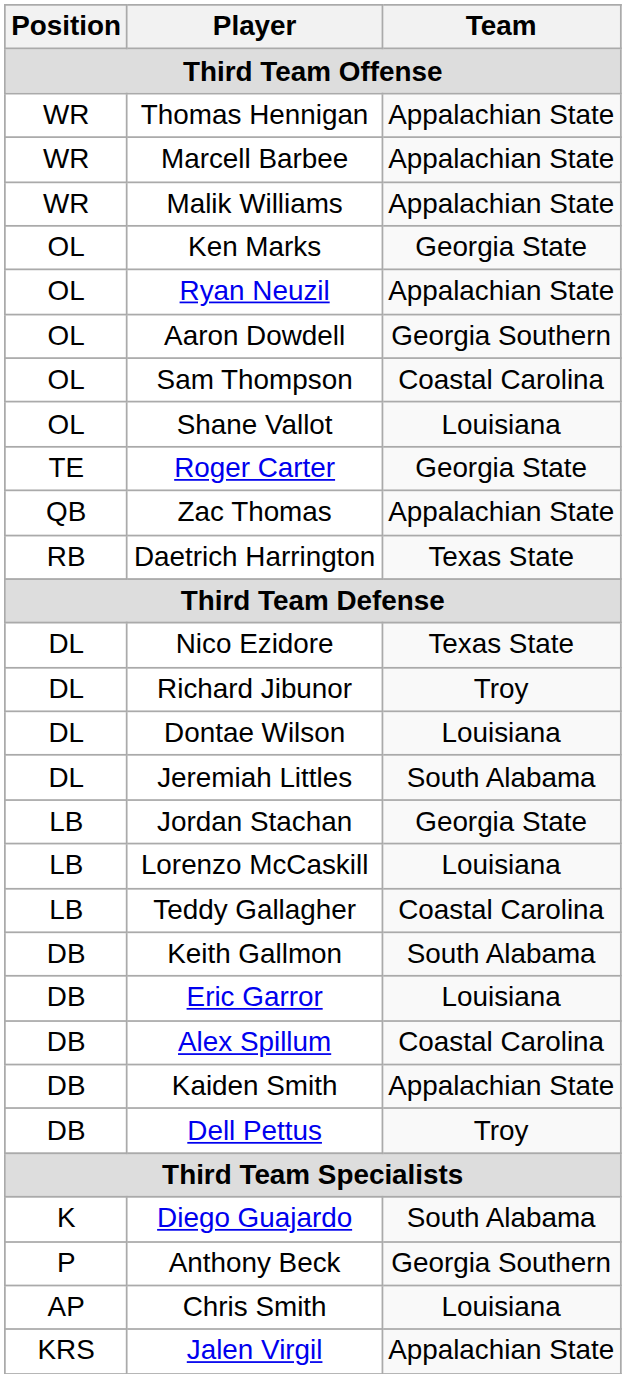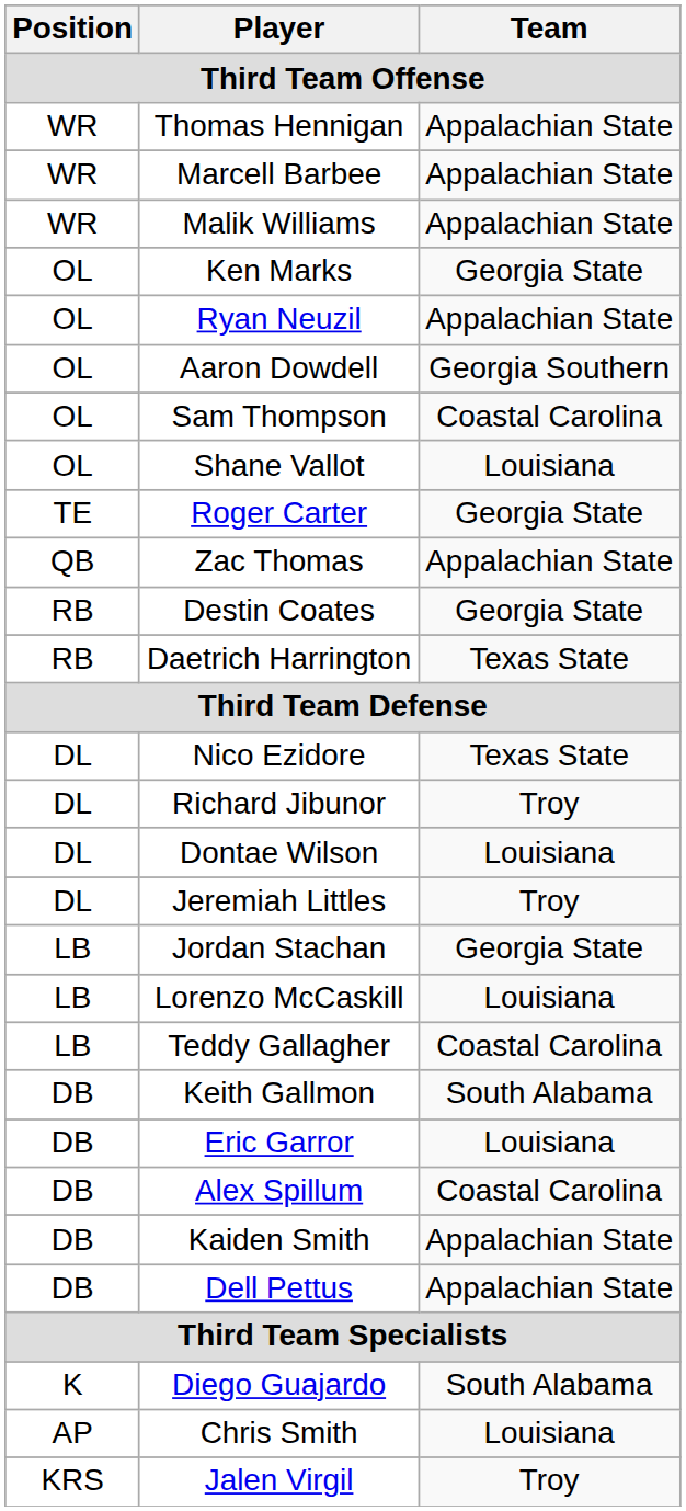 <table class="wikitable" border="0">
 <tr>
 <th>Position</th>
 <th>Player</th>
 <th>Team</th>
 </tr>
 <tr>
 <td colspan="3" style="text-align:center; background:#ddd;"><strong>Third Team Offense </strong></td>
 </tr>
 <tr style="text-align:center;">
 <td style="background:white">WR</td>
 <td style="background:white">Thomas Hennigan</td>
 <td style=>Appalachian State</td>
 </tr>
 <tr style="text-align:center;">
 <td style="background:white">WR</td>
 <td style="background:white">Marcell Barbee</td>
 <td style=>Appalachian State</td>
 </tr>
 <tr style="text-align:center;">
 <td style="background:white">WR</td>
 <td style="background:white">Malik Williams</td>
 <td style=>Appalachian State</td>
 </tr>
 <tr style="text-align:center;">
 <td style="background:white">OL</td>
 <td style="background:white">Ken Marks</td>
 <td style=>Georgia State</td>
 </tr>
 <tr style="text-align:center;">
 <td style="background:white">OL</td>
 <td style="background:white"><a href='#'>Ryan Neuzil</a></td>
 <td style=>Appalachian State</td>
 </tr>
 <tr style="text-align:center;">
 <td style="background:white">OL</td>
 <td style="background:white">Aaron Dowdell</td>
 <td style=>Georgia Southern</td>
 </tr>
 <tr style="text-align:center;">
 <td style="background:white">OL</td>
 <td style="background:white">Sam Thompson</td>
 <td style=>Coastal Carolina</td>
 </tr>
 <tr style="text-align:center;">
 <td style="background:white">OL</td>
 <td style="background:white">Shane Vallot</td>
 <td style=>Louisiana</td>
 </tr>
 <tr style="text-align:center;">
 <td style="background:white">TE</td>
 <td style="background:white"><a href='#'>Roger Carter</a></td>
 <td style=>Georgia State</td>
 </tr>
 <tr style="text-align:center;">
 <td style="background:white">QB</td>
 <td style="background:white">Zac Thomas</td>
 <td style=>Appalachian State</td>
 </tr>
 <tr style="text-align:center;">
 <td style="background:white">RB</td>
+<td style="background:white">Destin Coates</td>
+<td style=>Georgia State</td>
+</tr>
+<tr style="text-align:center;">
+<td style="background:white">RB</td>
 <td style="background:white">Daetrich Harrington</td>
 <td style=>Texas State</td>
 </tr>
 <tr>
 <td colspan="3" style="text-align:center; background:#ddd;"><strong>Third Team Defense</strong></td>
 </tr>
 <tr style="text-align:center;">
 <td style="background:white">DL</td>
 <td style="background:white">Nico Ezidore</td>
 <td style=>Texas State</td>
 </tr>
 <tr style="text-align:center;">
 <td style="background:white">DL</td>
 <td style="background:white">Richard Jibunor</td>
 <td style=>Troy</td>
 </tr>
 <tr style="text-align:center;">
 <td style="background:white">DL</td>
 <td style="background:white">Dontae Wilson</td>
 <td style=>Louisiana</td>
 </tr>
 <tr style="text-align:center;">
 <td style="background:white">DL</td>
 <td style="background:white">Jeremiah Littles</td>
-<td style=>South Alabama</td>
+<td style=>Troy</td>
 </tr>
 <tr style="text-align:center;">
 <td style="background:white">LB</td>
 <td style="background:white">Jordan Stachan</td>
 <td style=>Georgia State</td>
 </tr>
 <tr style="text-align:center;">
 <td style="background:white">LB</td>
 <td style="background:white">Lorenzo McCaskill</td>
 <td style=>Louisiana</td>
 </tr>
 <tr style="text-align:center;">
 <td style="background:white">LB</td>
 <td style="background:white">Teddy Gallagher</td>
 <td style=>Coastal Carolina</td>
 </tr>
 <tr style="text-align:center;">
 <td style="background:white">DB</td>
 <td style="background:white">Keith Gallmon</td>
 <td style=>South Alabama</td>
 </tr>
 <tr style="text-align:center;">
 <td style="background:white">DB</td>
 <td style="background:white"><a href='#'>Eric Garror</a></td>
 <td style=>Louisiana</td>
 </tr>
 <tr style="text-align:center;">
 <td style="background:white">DB</td>
 <td style="background:white"><a href='#'>Alex Spillum</a></td>
 <td style=>Coastal Carolina</td>
 </tr>
 <tr style="text-align:center;">
 <td style="background:white">DB</td>
 <td style="background:white">Kaiden Smith</td>
 <td style=>Appalachian State</td>
 </tr>
 <tr style="text-align:center;">
 <td style="background:white">DB</td>
 <td style="background:white"><a href='#'>Dell Pettus</a></td>
-<td style=>Troy</td>
+<td style=>Appalachian State</td>
 </tr>
 <tr>
 <td colspan="3" style="text-align:center; background:#ddd;"><strong>Third Team Specialists</strong></td>
 </tr>
 <tr style="text-align:center;">
 <td style="background:white">K</td>
 <td style="background:white"><a href='#'>Diego Guajardo</a></td>
 <td style=>South Alabama</td>
 </tr>
 <tr style="text-align:center;">
-<td style="background:white">P</td>
-<td style="background:white">Anthony Beck</td>
-<td style=>Georgia Southern</td>
-</tr>
-<tr style="text-align:center;">
 <td style="background:white">AP</td>
 <td style="background:white">Chris Smith</td>
 <td style=>Louisiana</td>
 </tr>
 <tr style="text-align:center;">
 <td style="background:white">KRS</td>
 <td style="background:white"><a href='#'>Jalen Virgil</a></td>
-<td style=>Appalachian State</td>
+<td style=>Troy</td>
 </tr>
 <tr style="text-align:center;">
 </tr>
 </table>
